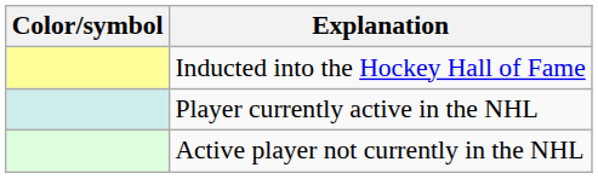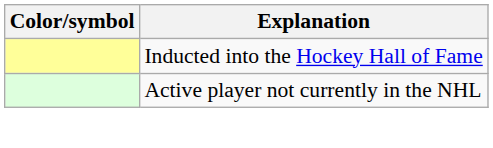 <table class="wikitable">
 <tr>
 <th scope="col">Color/symbol</th>
 <th scope="col">Explanation</th>
 </tr>
 <tr>
 <th scope="row" style="background:#FFFF99"></th>
 <td>Inducted into the <a href='#'>Hockey Hall of Fame</a></td>
 </tr>
 <tr>
-<th scope="row"  style="background:#CFECEC"></th>
-<td>Player currently active in the NHL</td>
-</tr>
-<tr>
 <th scope="row"  style="background:#DDFFDD"></th>
 <td>Active player not currently in the NHL</td>
 </tr>
 </table>
